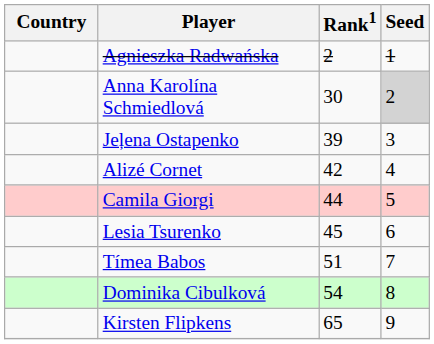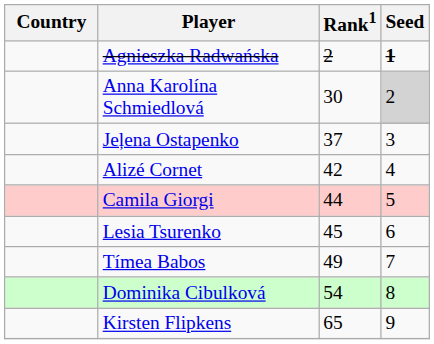 <table class="sortable wikitable">
 <tr>
 <th width="70">Country</th>
 <th width="175">Player</th>
 <th>Rank<sup>1</sup></th>
 <th>Seed</th>
 </tr>
 <tr>
 <td><s></s></td>
 <td><s><a href='#'>Agnieszka Radwańska</a></s></td>
 <td><s>2</s></td>
-<td><s>1</s></td>
+<td><strong><s>1</s></strong></td>
 </tr>
 <tr>
 <td></td>
 <td><a href='#'>Anna Karolína Schmiedlová</a></td>
 <td>30</td>
 <td style="background: lightgrey;">2</td>
 </tr>
 <tr>
 <td></td>
 <td><a href='#'>Jeļena Ostapenko</a></td>
-<td>39</td>
+<td>37</td>
 <td>3</td>
 </tr>
 <tr>
 <td></td>
 <td><a href='#'>Alizé Cornet</a></td>
 <td>42</td>
 <td>4</td>
 </tr>
 <tr style="background:#fcc;">
 <td></td>
 <td><a href='#'>Camila Giorgi</a></td>
 <td>44</td>
 <td>5</td>
 </tr>
 <tr>
 <td></td>
 <td><a href='#'>Lesia Tsurenko</a></td>
 <td>45</td>
 <td>6</td>
 </tr>
 <tr>
 <td></td>
 <td><a href='#'>Tímea Babos</a></td>
-<td>51</td>
+<td>49</td>
 <td>7</td>
 </tr>
 <tr style="background:#cfc;">
 <td></td>
 <td><a href='#'>Dominika Cibulková</a></td>
 <td>54</td>
 <td>8</td>
 </tr>
 <tr>
 <td></td>
 <td><a href='#'>Kirsten Flipkens</a></td>
 <td>65</td>
 <td>9</td>
 </tr>
 <tr>
 </tr>
 </table>
